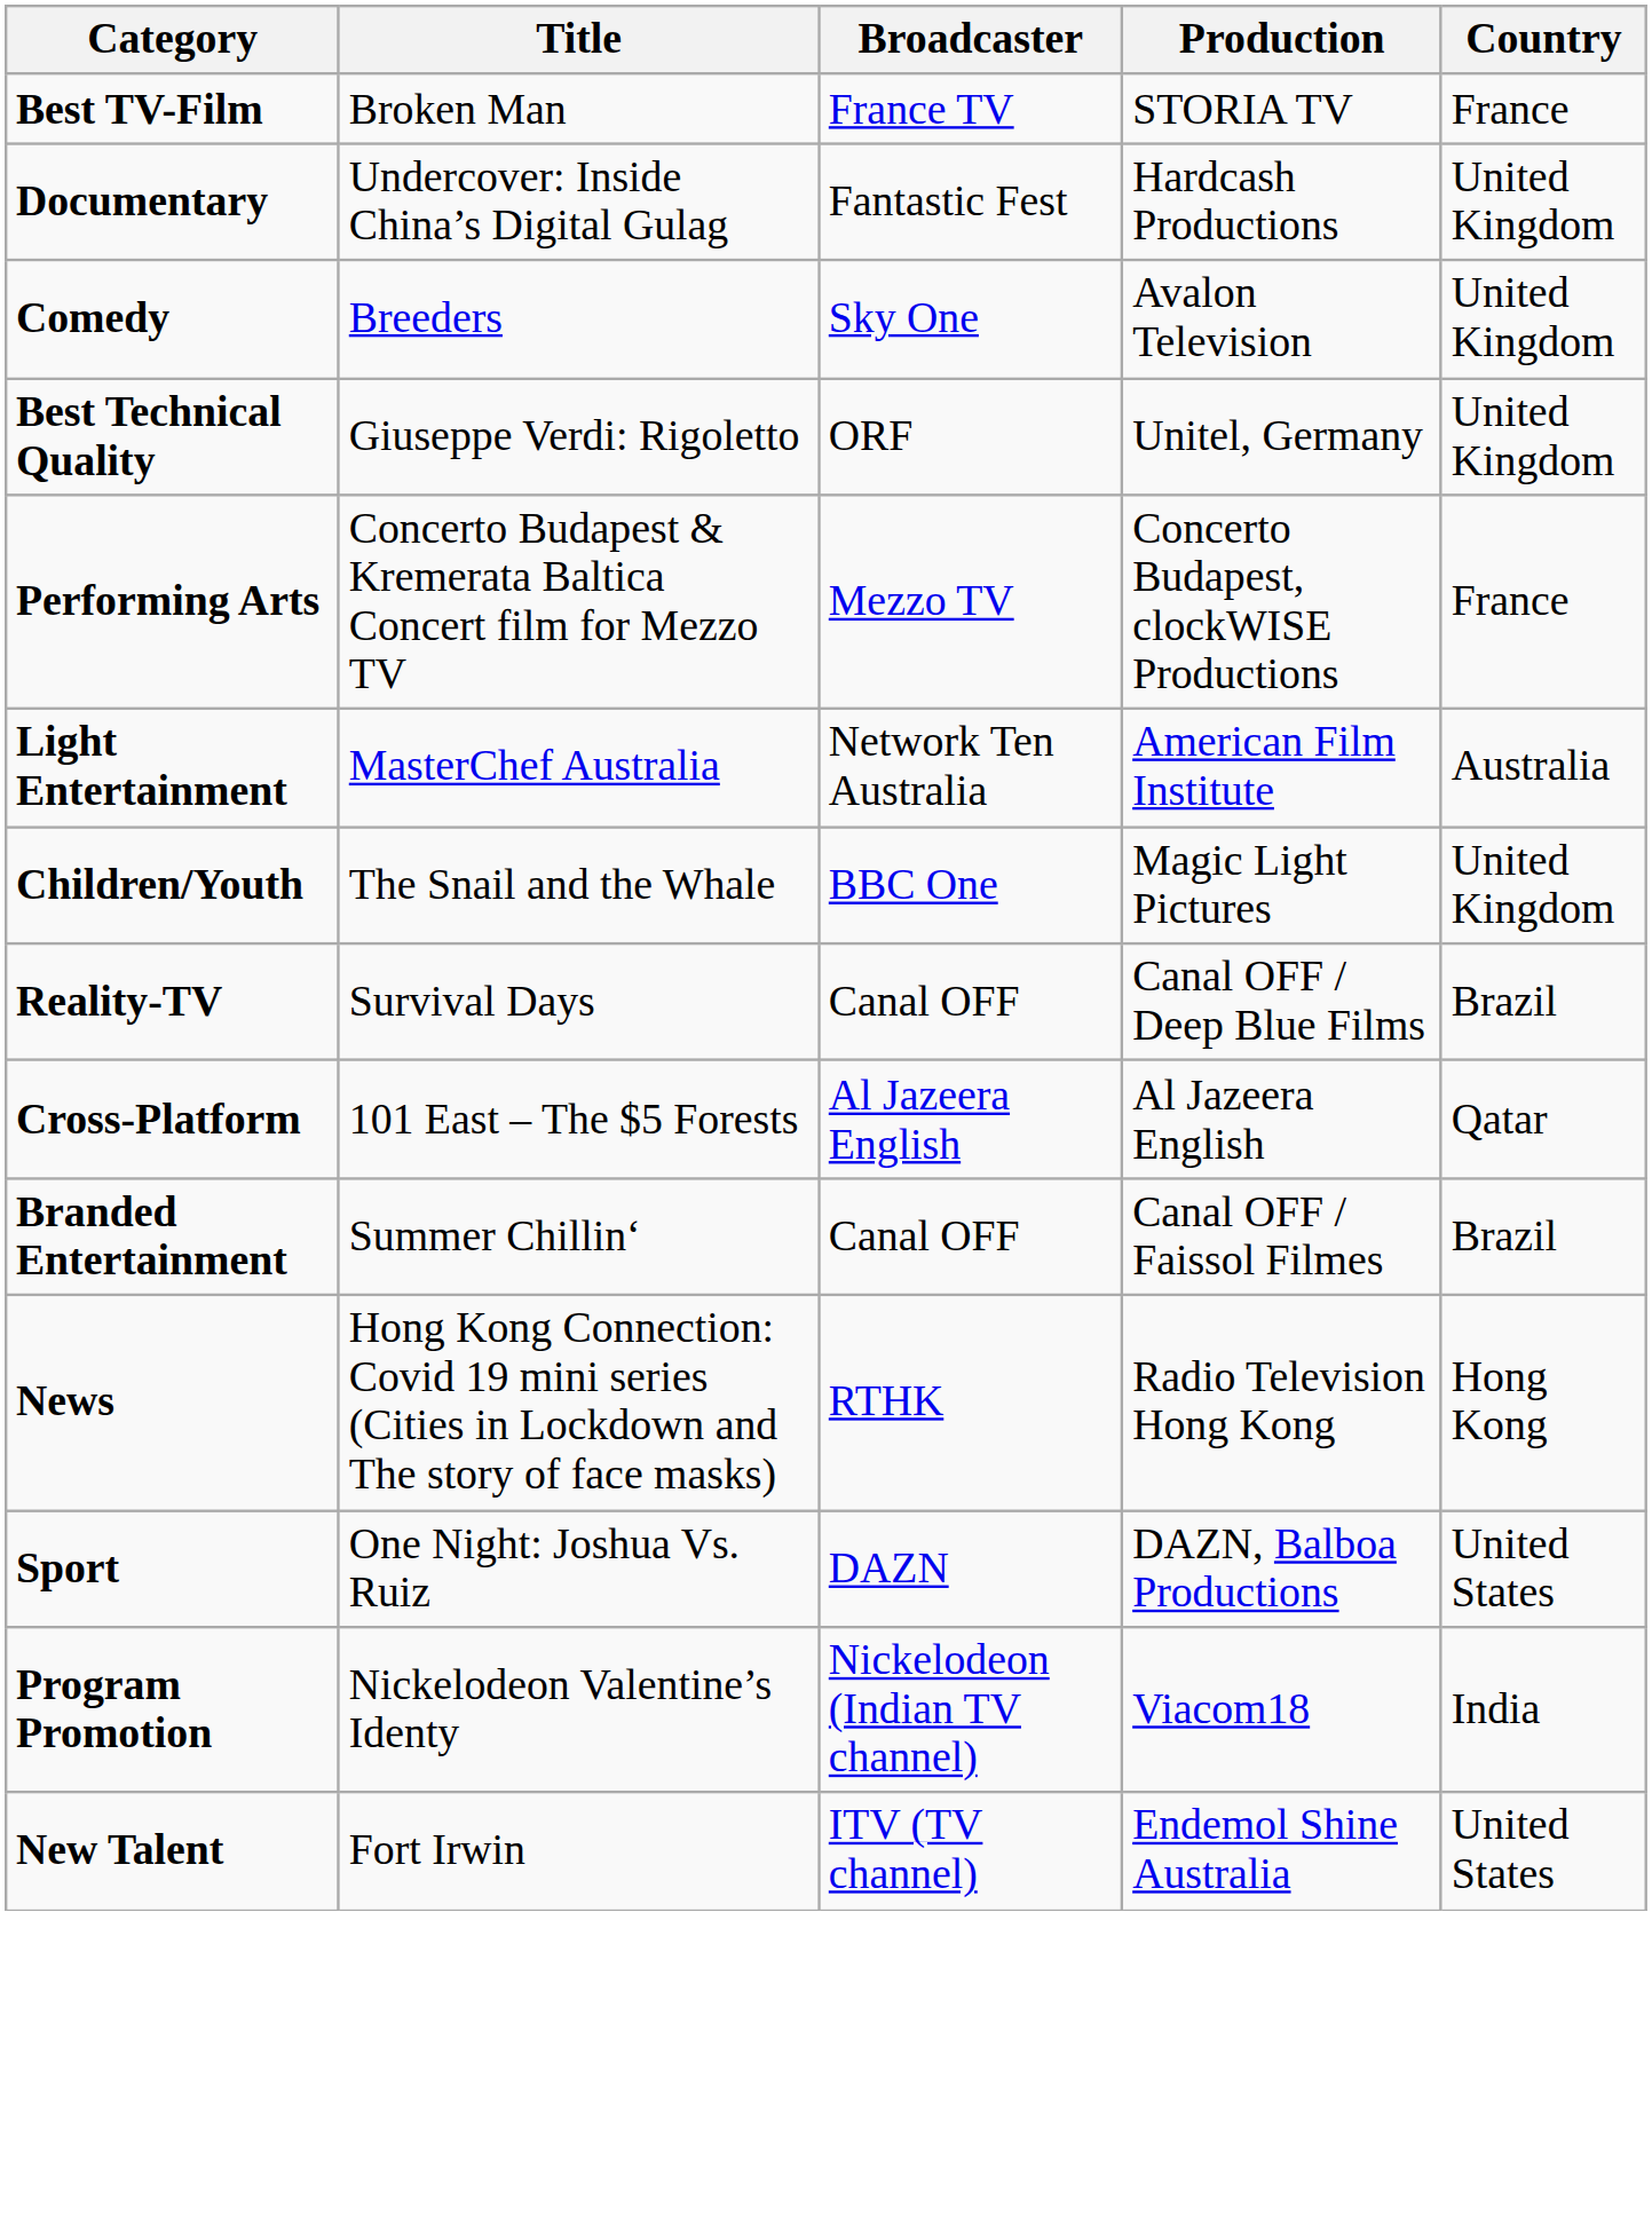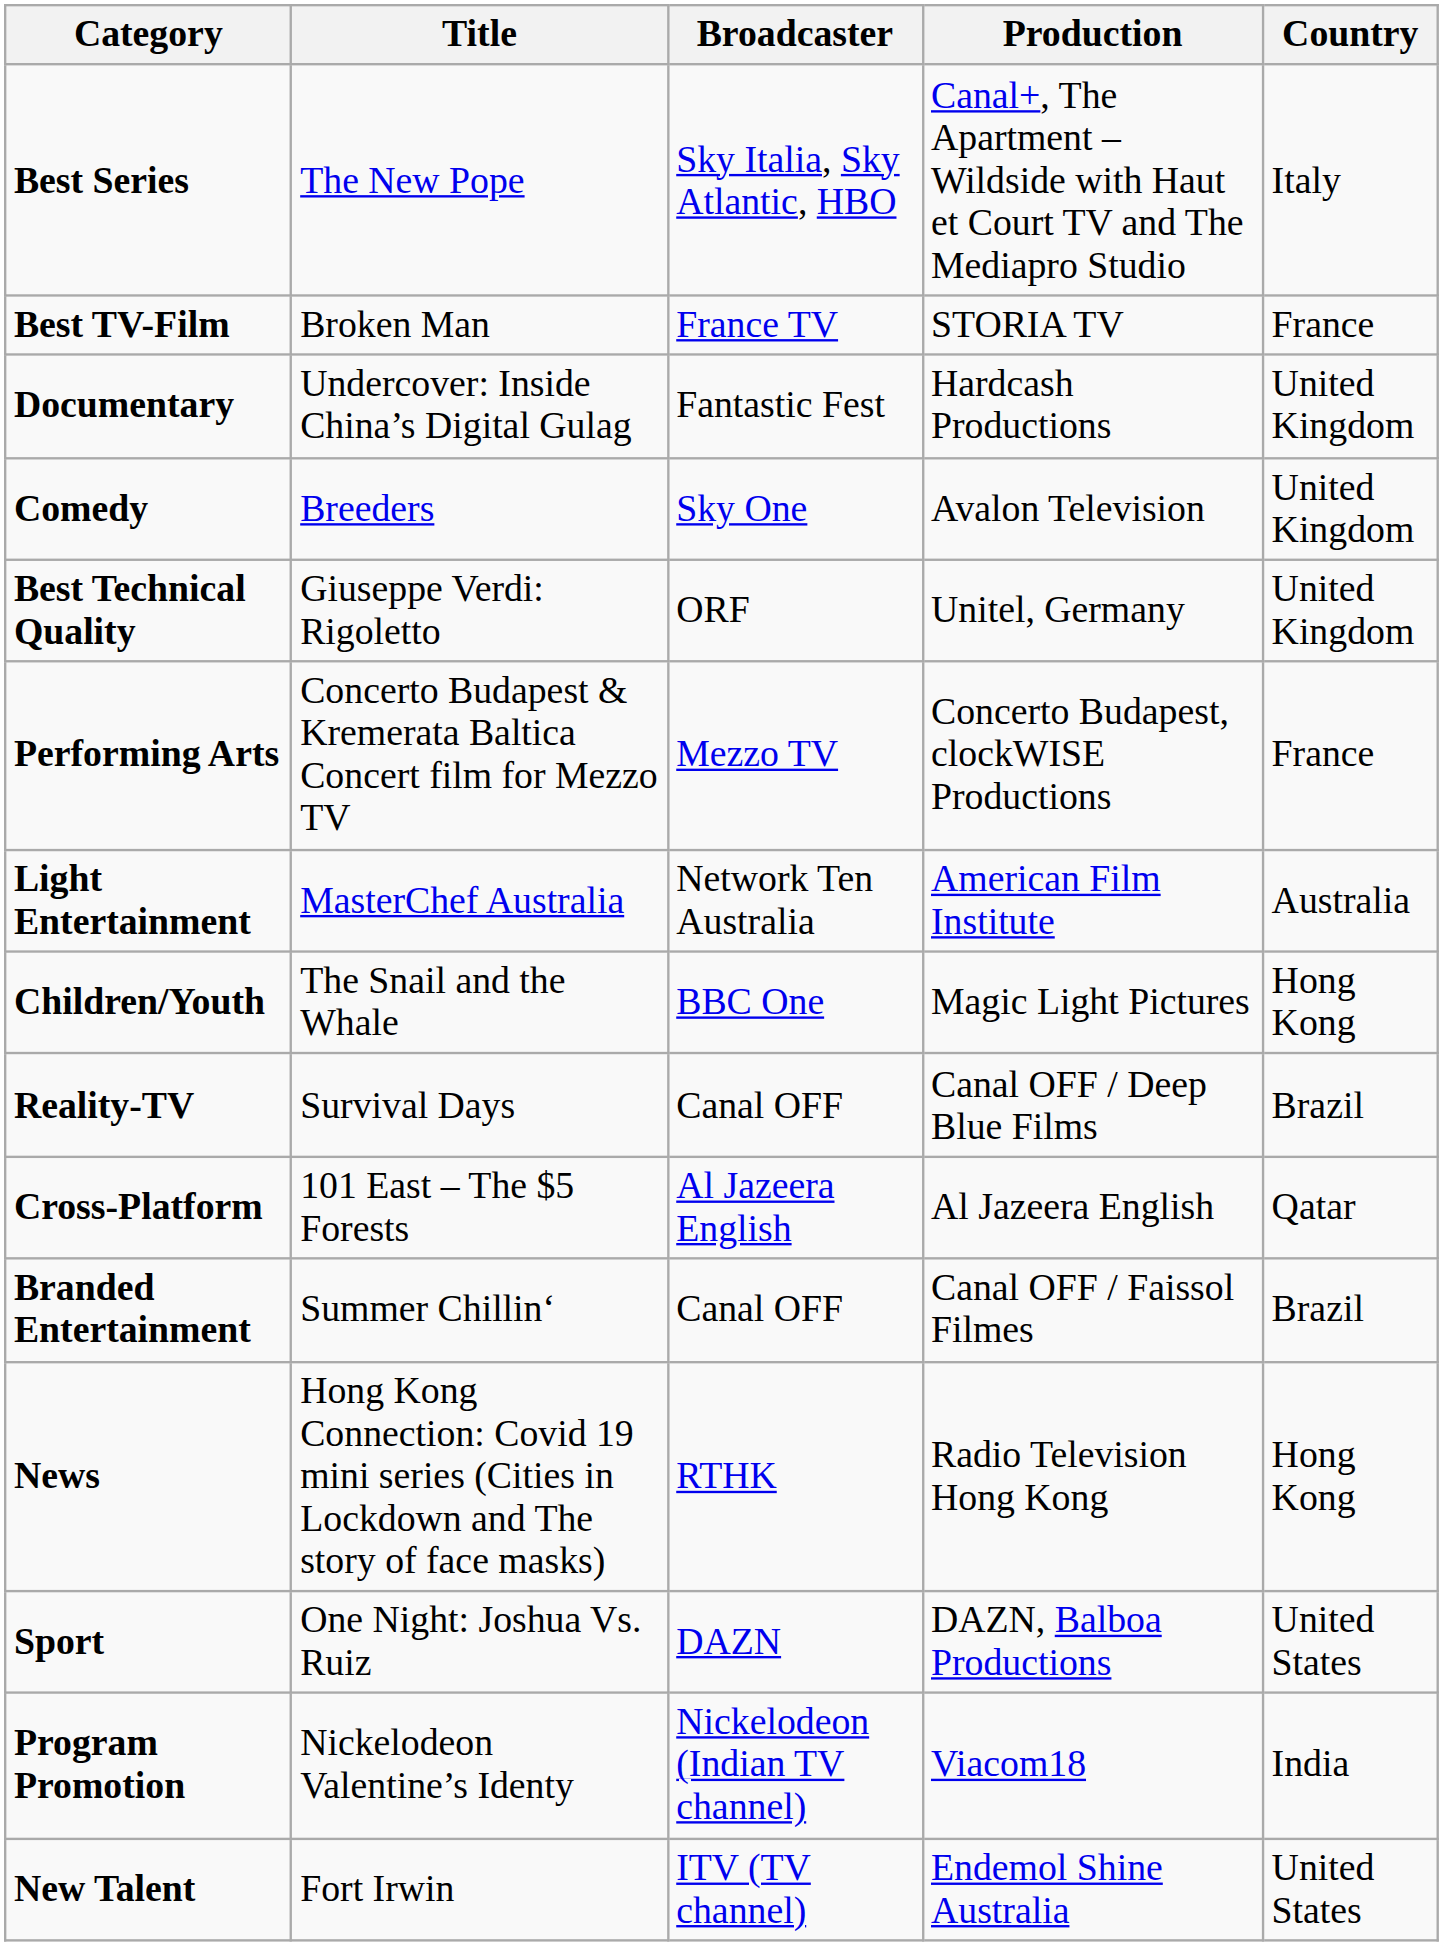 <table class="wikitable">
 <tr>
 <th>Category</th>
 <th>Title</th>
 <th>Broadcaster</th>
 <th>Production</th>
 <th>Country</th>
+</tr>
+<tr>
+<td><strong>Best Series</strong></td>
+<td><a href='#'>The New Pope</a></td>
+<td><a href='#'>Sky Italia</a>, <a href='#'>Sky Atlantic</a>, <a href='#'>HBO</a></td>
+<td><a href='#'>Canal+</a>, The Apartment – Wildside with Haut et Court TV and The Mediapro Studio</td>
+<td>Italy</td>
 </tr>
 <tr>
 <td><strong>Best TV-Film</strong></td>
 <td>Broken Man</td>
 <td><a href='#'>France TV</a></td>
 <td>STORIA TV</td>
 <td>France</td>
 </tr>
 <tr>
 <td><strong>Documentary</strong></td>
 <td>Undercover: Inside China’s Digital Gulag</td>
 <td>Fantastic Fest</td>
 <td>Hardcash Productions</td>
 <td>United Kingdom</td>
 </tr>
 <tr>
 <td><strong>Comedy</strong></td>
 <td><a href='#'>Breeders</a></td>
 <td><a href='#'>Sky One</a></td>
 <td>Avalon Television</td>
 <td>United Kingdom</td>
 </tr>
 <tr>
 <td><strong>Best Technical Quality</strong></td>
 <td>Giuseppe Verdi: Rigoletto</td>
 <td>ORF</td>
 <td>Unitel, Germany</td>
 <td>United Kingdom</td>
 </tr>
 <tr>
 <td><strong>Performing Arts</strong></td>
 <td>Concerto Budapest & Kremerata Baltica Concert film for Mezzo TV</td>
 <td><a href='#'>Mezzo TV</a></td>
 <td>Concerto Budapest, clockWISE Productions</td>
 <td>France</td>
 </tr>
 <tr>
 <td><strong>Light Entertainment</strong></td>
 <td><a href='#'>MasterChef Australia</a></td>
 <td>Network Ten Australia</td>
 <td><a href='#'>American Film Institute</a></td>
 <td>Australia</td>
 </tr>
 <tr>
 <td><strong>Children/Youth</strong></td>
 <td>The Snail and the Whale</td>
 <td><a href='#'>BBC One</a></td>
 <td>Magic Light Pictures</td>
-<td>United Kingdom</td>
+<td>Hong Kong</td>
 </tr>
 <tr>
 <td><strong>Reality-TV</strong></td>
 <td>Survival Days</td>
 <td>Canal OFF</td>
 <td>Canal OFF / Deep Blue Films</td>
 <td>Brazil</td>
 </tr>
 <tr>
 <td><strong>Cross-Platform</strong></td>
 <td>101 East – The $5 Forests</td>
 <td><a href='#'>Al Jazeera English</a></td>
 <td>Al Jazeera English</td>
 <td>Qatar</td>
 </tr>
 <tr>
 <td><strong>Branded Entertainment</strong></td>
 <td>Summer Chillin‘</td>
 <td>Canal OFF</td>
 <td>Canal OFF / Faissol Filmes</td>
 <td>Brazil</td>
 </tr>
 <tr>
 <td><strong>News</strong></td>
 <td>Hong Kong Connection: Covid 19 mini series (Cities in Lockdown and The story of face masks)</td>
 <td><a href='#'>RTHK</a></td>
 <td>Radio Television Hong Kong</td>
 <td>Hong Kong</td>
 </tr>
 <tr>
 <td><strong>Sport</strong></td>
 <td>One Night: Joshua Vs. Ruiz</td>
 <td><a href='#'>DAZN</a></td>
 <td>DAZN, <a href='#'>Balboa Productions</a></td>
 <td>United States</td>
 </tr>
 <tr>
 <td><strong>Program Promotion</strong></td>
 <td>Nickelodeon Valentine’s Identy</td>
 <td><a href='#'>Nickelodeon (Indian TV channel)</a></td>
 <td><a href='#'>Viacom18</a></td>
 <td>India</td>
 </tr>
 <tr>
 <td><strong>New Talent</strong></td>
 <td>Fort Irwin</td>
 <td><a href='#'>ITV (TV channel)</a></td>
 <td><a href='#'>Endemol Shine Australia</a></td>
 <td>United States</td>
 </tr>
 </table>
